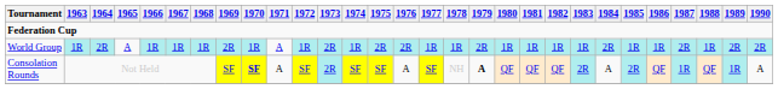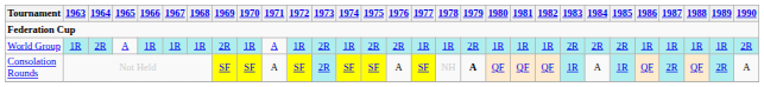 <table class=wikitable style=text-align:center;font-size:80%>
 <tr>
 <th>Tournament</th>
 <th><a href='#'>1963</a></th>
 <th><a href='#'>1964</a></th>
 <th><a href='#'>1965</a></th>
 <th><a href='#'>1966</a></th>
 <th><a href='#'>1967</a></th>
 <th><a href='#'>1968</a></th>
 <th><a href='#'>1969</a></th>
 <th><a href='#'>1970</a></th>
 <th><a href='#'>1971</a></th>
 <th><a href='#'>1972</a></th>
 <th><a href='#'>1973</a></th>
 <th><a href='#'>1974</a></th>
 <th><a href='#'>1975</a></th>
 <th><a href='#'>1976</a></th>
 <th><a href='#'>1977</a></th>
 <th><a href='#'>1978</a></th>
 <th><a href='#'>1979</a></th>
 <th><a href='#'>1980</a></th>
 <th><a href='#'>1981</a></th>
 <th><a href='#'>1982</a></th>
 <th><a href='#'>1983</a></th>
 <th><a href='#'>1984</a></th>
 <th><a href='#'>1985</a></th>
 <th><a href='#'>1986</a></th>
 <th><a href='#'>1987</a></th>
 <th><a href='#'>1988</a></th>
 <th><a href='#'>1989</a></th>
 <th><a href='#'>1990</a></th>
 </tr>
 <tr>
 <td colspan=40 align=left><strong>Federation Cup</strong></td>
 </tr>
 <tr>
 <td align=left><a href='#'>World Group</a></td>
 <td bgcolor=afeeee><a href='#'>1R</a></td>
 <td bgcolor=afeeee><a href='#'>2R</a></td>
 <td><a href='#'>A</a></td>
 <td bgcolor=afeeee><a href='#'>1R</a></td>
 <td bgcolor=afeeee><a href='#'>1R</a></td>
 <td bgcolor=afeeee><a href='#'>1R</a></td>
 <td bgcolor=afeeee><a href='#'>2R</a></td>
 <td bgcolor=afeeee><a href='#'>1R</a></td>
 <td><a href='#'>A</a></td>
 <td bgcolor=afeeee><a href='#'>1R</a></td>
 <td bgcolor=afeeee><a href='#'>2R</a></td>
 <td bgcolor=afeeee><a href='#'>1R</a></td>
 <td bgcolor=afeeee><a href='#'>2R</a></td>
 <td bgcolor=afeeee><a href='#'>2R</a></td>
 <td bgcolor=afeeee><a href='#'>1R</a></td>
 <td bgcolor=afeeee><a href='#'>1R</a></td>
 <td bgcolor=afeeee><a href='#'>2R</a></td>
 <td bgcolor=afeeee><a href='#'>1R</a></td>
 <td bgcolor=afeeee><a href='#'>1R</a></td>
 <td bgcolor=afeeee><a href='#'>1R</a></td>
-<td bgcolor=afeeee><a href='#'>1R</a></td>
+<td bgcolor=afeeee><a href='#'>2R</a></td>
+<td bgcolor=afeeee><a href='#'>2R</a></td>
 <td bgcolor=afeeee><a href='#'>2R</a></td>
 <td bgcolor=afeeee><a href='#'>1R</a></td>
 <td bgcolor=afeeee><a href='#'>1R</a></td>
-<td bgcolor=afeeee><a href='#'>2R</a></td>
 <td bgcolor=afeeee><a href='#'>1R</a></td>
-<td bgcolor=afeeee><a href='#'>2R</a></td>
+<td bgcolor=afeeee><a href='#'>1R</a></td>
 <td bgcolor=afeeee><a href='#'>2R</a></td>
 </tr>
 <tr>
 <td align=left><a href='#'>Consolation Rounds</a></td>
 <td colspan=6 style=color:#ccc>Not Held</td>
 <td bgcolor=yellow><a href='#'>SF</a></td>
-<td bgcolor=yellow><strong><a href='#'>SF</a></strong></td>
+<td bgcolor=yellow><a href='#'>SF</a></td>
 <td>A</td>
 <td bgcolor=yellow><a href='#'>SF</a></td>
 <td bgcolor=afeeee><a href='#'>2R</a></td>
 <td bgcolor=yellow><a href='#'>SF</a></td>
 <td bgcolor=yellow><a href='#'>SF</a></td>
 <td>A</td>
 <td bgcolor=yellow><a href='#'>SF</a></td>
 <td style=color:#ccc>NH</td>
 <td><strong>A</strong></td>
 <td bgcolor=ffebcd><a href='#'>QF</a></td>
 <td bgcolor=ffebcd><a href='#'>QF</a></td>
 <td bgcolor=ffebcd><a href='#'>QF</a></td>
-<td bgcolor=afeeee><a href='#'>2R</a></td>
+<td bgcolor=afeeee><a href='#'>1R</a></td>
 <td>A</td>
+<td bgcolor=afeeee><a href='#'>1R</a></td>
+<td bgcolor=ffebcd><a href='#'>QF</a></td>
 <td bgcolor=afeeee><a href='#'>2R</a></td>
 <td bgcolor=ffebcd><a href='#'>QF</a></td>
-<td bgcolor=afeeee><a href='#'>1R</a></td>
-<td bgcolor=ffebcd><a href='#'>QF</a></td>
-<td bgcolor=afeeee><a href='#'>1R</a></td>
+<td bgcolor=afeeee><a href='#'>2R</a></td>
 <td>A</td>
 </tr>
 <tr>
 </tr>
 </table>
